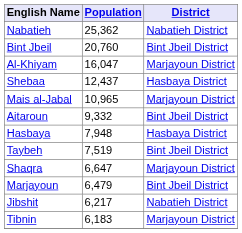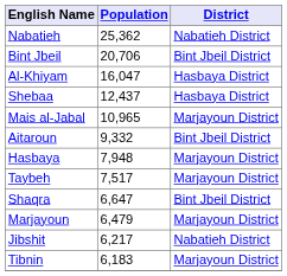 <table class="toccolours sortable" border="1" cellpadding="3" style="border-collapse:collapse">
 <tr bgcolor=#E6E6FA>
 <th>English Name</th>
 <th><a href='#'>Population</a></th>
 <th><a href='#'>District</a></th>
 </tr>
 <tr>
 <td><a href='#'>Nabatieh</a></td>
 <td>25,362</td>
 <td><a href='#'>Nabatieh District</a></td>
 </tr>
 <tr>
 <td><a href='#'>Bint Jbeil</a></td>
-<td>20,760</td>
+<td>20,706</td>
 <td><a href='#'>Bint Jbeil District</a></td>
 </tr>
 <tr>
 <td><a href='#'>Al-Khiyam</a></td>
 <td>16,047</td>
-<td><a href='#'>Marjayoun District</a></td>
+<td><a href='#'>Hasbaya District</a></td>
 </tr>
 <tr>
 <td><a href='#'>Shebaa</a></td>
 <td>12,437</td>
 <td><a href='#'>Hasbaya District</a></td>
 </tr>
 <tr>
 <td><a href='#'>Mais al-Jabal</a></td>
 <td>10,965</td>
 <td><a href='#'>Marjayoun District</a></td>
 </tr>
 <tr>
 <td><a href='#'>Aitaroun</a></td>
 <td>9,332</td>
 <td><a href='#'>Bint Jbeil District</a></td>
 </tr>
 <tr>
 <td><a href='#'>Hasbaya</a></td>
 <td>7,948</td>
-<td><a href='#'>Hasbaya District</a></td>
+<td><a href='#'>Marjayoun District</a></td>
 </tr>
 <tr>
 <td><a href='#'>Taybeh</a></td>
-<td>7,519</td>
-<td><a href='#'>Bint Jbeil District</a></td>
+<td>7,517</td>
+<td><a href='#'>Marjayoun District</a></td>
 </tr>
 <tr>
 <td><a href='#'>Shaqra</a></td>
 <td>6,647</td>
-<td><a href='#'>Marjayoun District</a></td>
+<td><a href='#'>Bint Jbeil District</a></td>
 </tr>
 <tr>
 <td><a href='#'>Marjayoun</a></td>
 <td>6,479</td>
-<td><a href='#'>Bint Jbeil District</a></td>
+<td><a href='#'>Marjayoun District</a></td>
 </tr>
 <tr>
 <td><a href='#'>Jibshit</a></td>
 <td>6,217</td>
 <td><a href='#'>Nabatieh District</a></td>
 </tr>
 <tr>
 <td><a href='#'>Tibnin</a></td>
 <td>6,183</td>
 <td><a href='#'>Marjayoun District</a></td>
 </tr>
 <tr>
 </tr>
 </table>
